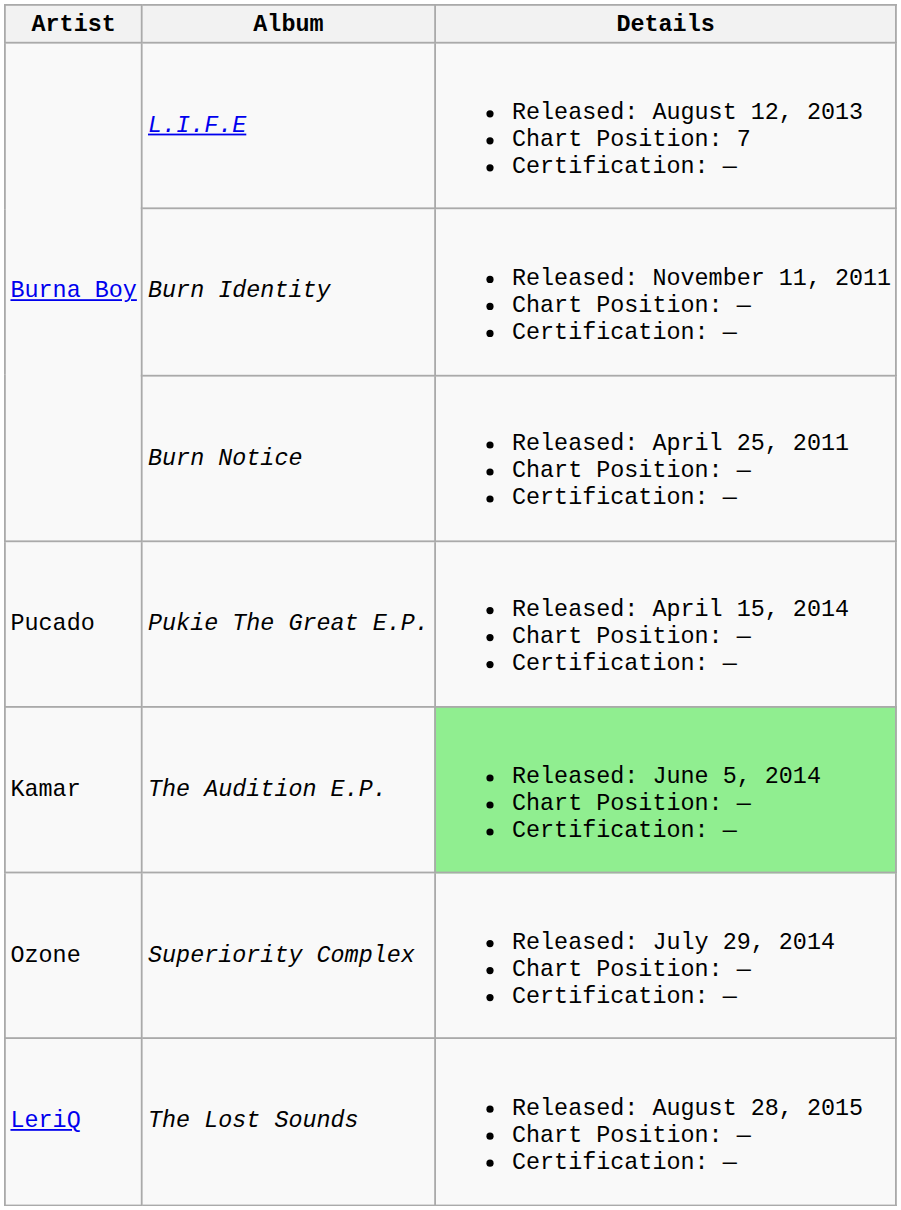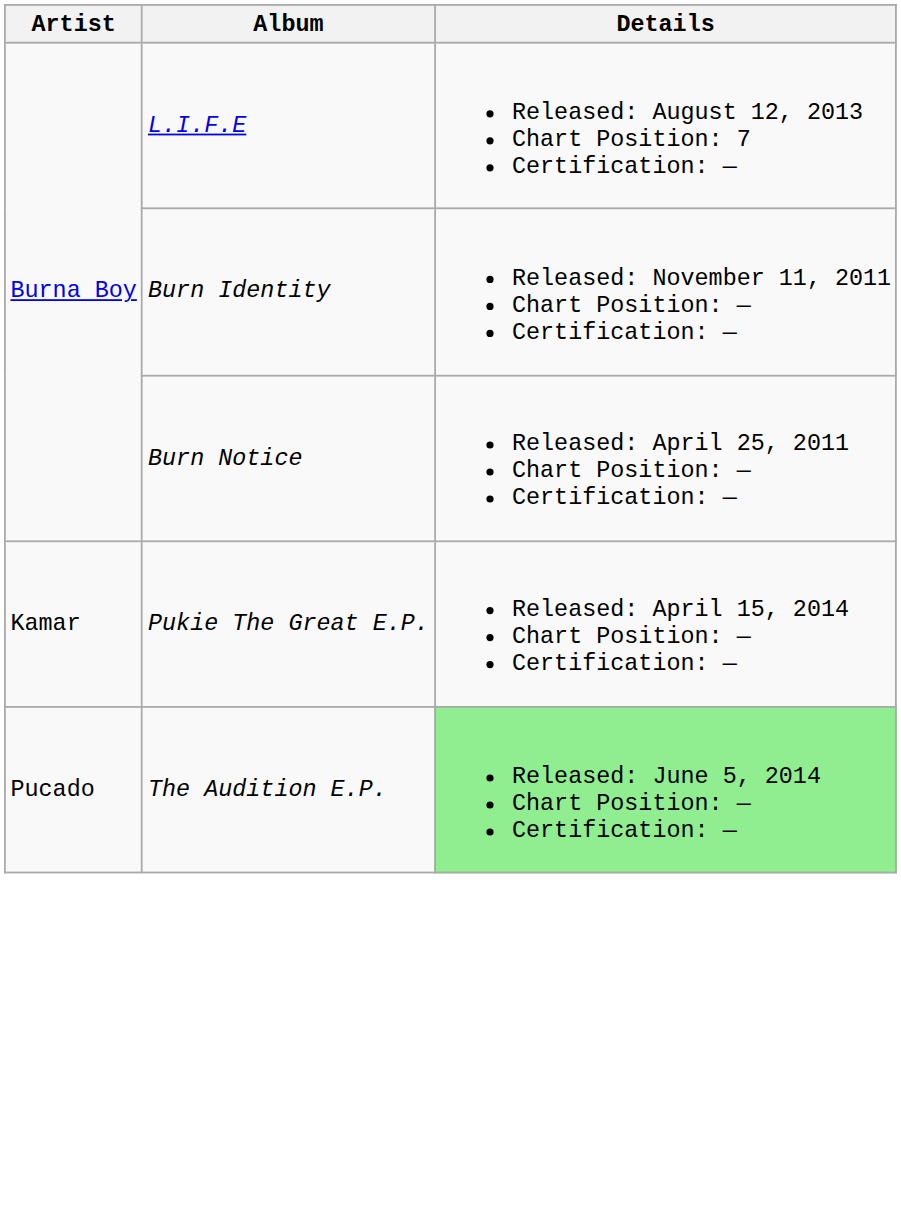 <table class = "wikitable sortable">
 <tr>
 <th>Artist</th>
 <th>Album</th>
 <th>Details</th>
 </tr>
 <tr>
 <td rowspan="3"><a href='#'>Burna Boy</a></td>
 <td><em><a href='#'>L.I.F.E</a></em></td>
 <td><br><ul><li>Released: August 12, 2013</li><li>Chart Position: 7</li><li>Certification:  —</li></ul></td>
 </tr>
 <tr>
 <td><em>Burn Identity</em></td>
 <td><br><ul><li>Released: November 11, 2011</li><li>Chart Position: —</li><li>Certification:  —</li></ul></td>
 </tr>
 <tr>
 <td><em>Burn Notice </em></td>
 <td><br><ul><li>Released: April 25, 2011</li><li>Chart Position: —</li><li>Certification:  —</li></ul></td>
 </tr>
 <tr>
-<td>Pucado</td>
+<td>Kamar</td>
 <td><em>Pukie The Great E.P.</em></td>
 <td><br><ul><li>Released: April 15, 2014</li><li>Chart Position: —</li><li>Certification:  —</li></ul></td>
 </tr>
 <tr>
-<td>Kamar</td>
+<td>Pucado</td>
 <td><em>The Audition E.P.</em></td>
 <td style="background: lightgreen;"><br><ul><li>Released: June 5, 2014</li><li>Chart Position: —</li><li>Certification:  —</li></ul></td>
 </tr>
-<tr>
-<td>Ozone</td>
-<td><em>Superiority Complex</em></td>
-<td><br><ul><li>Released: July 29, 2014</li><li>Chart Position: —</li><li>Certification:  —</li></ul></td>
-</tr>
-<tr>
-<td><a href='#'>LeriQ</a></td>
-<td><em>The Lost Sounds</em></td>
-<td><br><ul><li>Released: August 28, 2015</li><li>Chart Position: —</li><li>Certification:  —</li></ul></td>
-</tr>
 </table>
